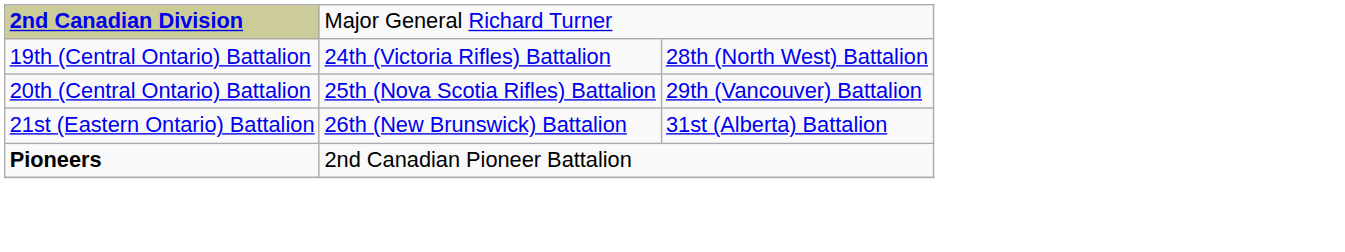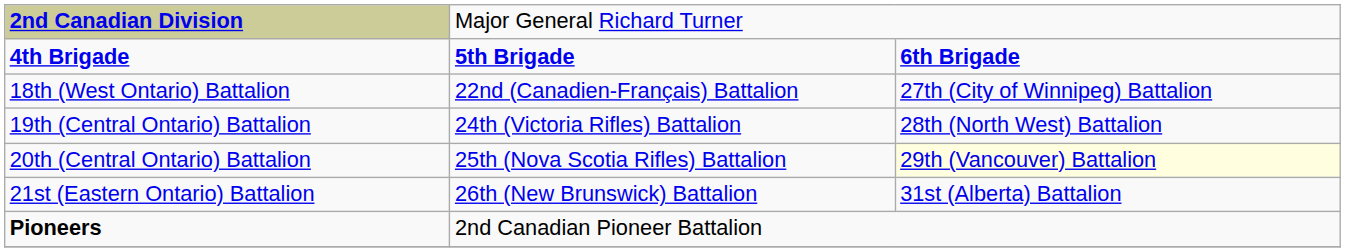 <table class="wikitable">
 <tr>
 <td style="background:#CCCC99;"><strong><a href='#'>2nd Canadian Division</a>  </strong></td>
 <td colspan="2">Major General <a href='#'>Richard Turner</a></td>
+</tr>
+<tr>
+<td width="320pt"><strong><a href='#'>4th Brigade</a></strong></td>
+<td width="320pt"><strong><a href='#'>5th Brigade</a></strong></td>
+<td width="320pt"><strong><a href='#'>6th Brigade</a></strong></td>
+</tr>
+<tr>
+<td><a href='#'>18th (West Ontario) Battalion</a></td>
+<td><a href='#'>22nd (Canadien-Français) Battalion</a></td>
+<td><a href='#'>27th (City of Winnipeg) Battalion</a></td>
 </tr>
 <tr>
 <td><a href='#'>19th (Central Ontario) Battalion</a></td>
 <td><a href='#'>24th (Victoria Rifles) Battalion</a></td>
 <td><a href='#'>28th (North West) Battalion</a></td>
 </tr>
 <tr>
 <td><a href='#'>20th (Central Ontario) Battalion</a></td>
 <td><a href='#'>25th (Nova Scotia Rifles) Battalion</a></td>
-<td><a href='#'>29th (Vancouver) Battalion</a></td>
+<td style="background: lightyellow;"><a href='#'>29th (Vancouver) Battalion</a></td>
 </tr>
 <tr>
 <td><a href='#'>21st (Eastern Ontario) Battalion</a></td>
 <td><a href='#'>26th (New Brunswick) Battalion</a></td>
 <td><a href='#'>31st (Alberta) Battalion</a></td>
 </tr>
 <tr>
 <td><strong>Pioneers</strong></td>
 <td colspan="2">2nd Canadian Pioneer Battalion</td>
 </tr>
 <tr>
 </tr>
 </table>
